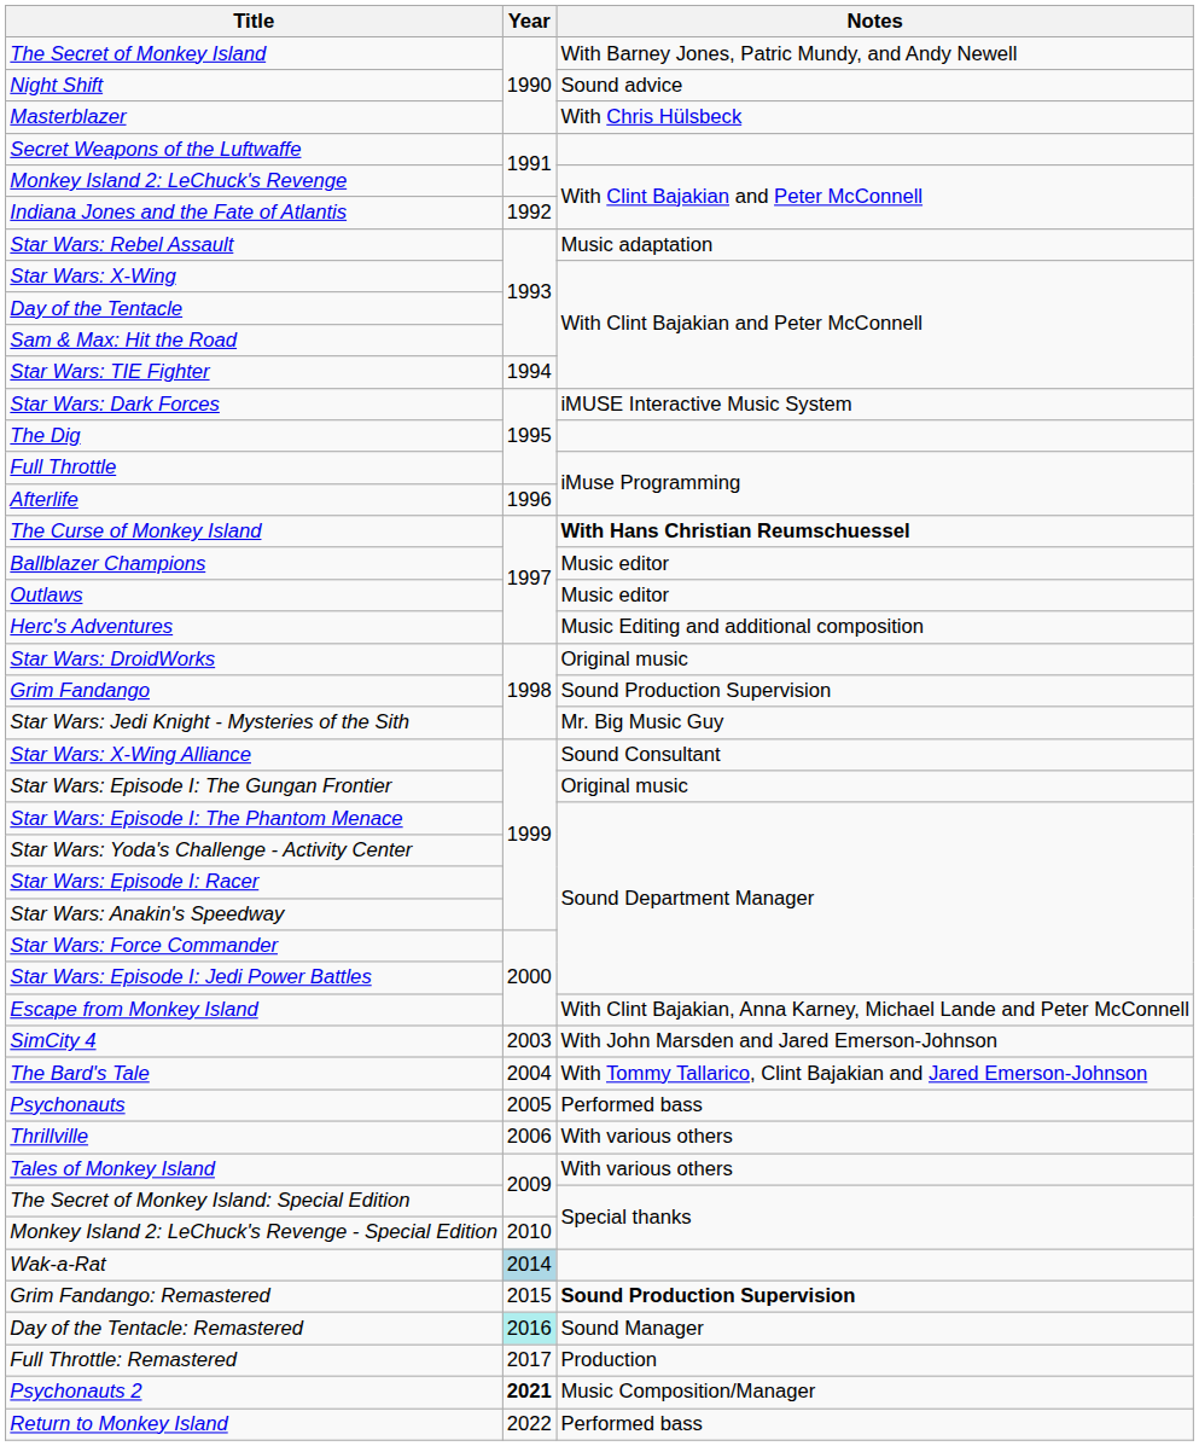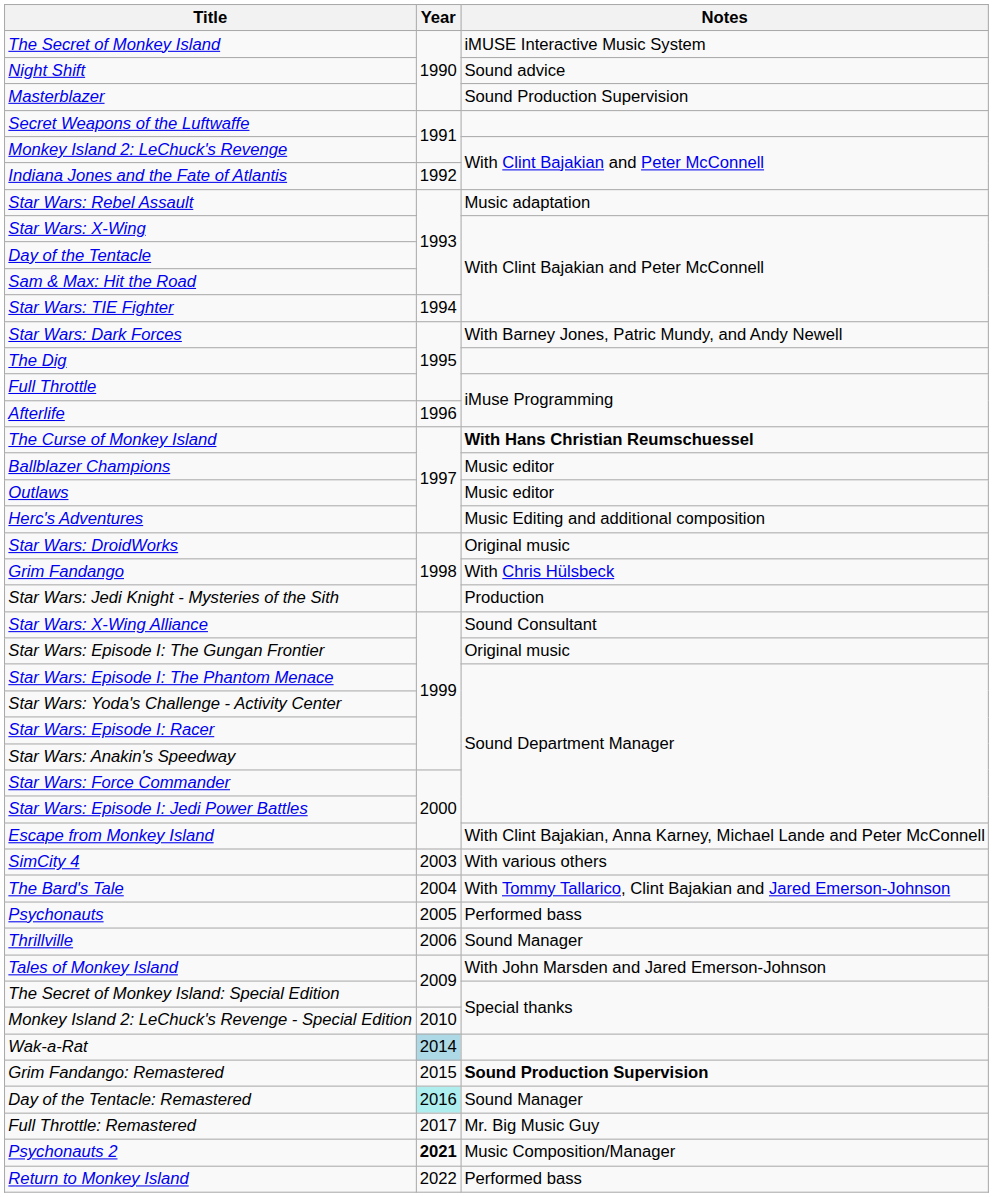 <table class="wikitable sortable">
 <tr>
 <th>Title</th>
 <th>Year</th>
 <th>Notes</th>
 </tr>
 <tr>
 <td><em><a href='#'>The Secret of Monkey Island</a></em></td>
 <td rowspan="3">1990</td>
-<td>With Barney Jones, Patric Mundy, and Andy Newell</td>
+<td>iMUSE Interactive Music System</td>
 </tr>
 <tr>
 <td><em><a href='#'>Night Shift</a></em></td>
 <td>Sound advice</td>
 </tr>
 <tr>
 <td><em><a href='#'>Masterblazer</a></em></td>
-<td>With <a href='#'>Chris Hülsbeck</a></td>
+<td>Sound Production Supervision</td>
 </tr>
 <tr>
 <td><em><a href='#'>Secret Weapons of the Luftwaffe</a></em></td>
 <td rowspan ="2">1991</td>
 <td></td>
 </tr>
 <tr>
 <td><em><a href='#'>Monkey Island 2: LeChuck's Revenge</a></em></td>
 <td rowspan ="2">With <a href='#'>Clint Bajakian</a> and <a href='#'>Peter McConnell</a></td>
 </tr>
 <tr>
 <td><em><a href='#'>Indiana Jones and the Fate of Atlantis</a></em></td>
 <td>1992</td>
 </tr>
 <tr>
 <td><em><a href='#'>Star Wars: Rebel Assault</a></em></td>
 <td rowspan="4">1993</td>
 <td>Music adaptation</td>
 </tr>
 <tr>
 <td><em><a href='#'>Star Wars: X-Wing</a></em></td>
 <td rowspan ="4">With Clint Bajakian and Peter McConnell</td>
 </tr>
 <tr>
 <td><em><a href='#'>Day of the Tentacle</a></em></td>
 </tr>
 <tr>
 <td><em><a href='#'>Sam & Max: Hit the Road</a></em></td>
 </tr>
 <tr>
 <td><em><a href='#'>Star Wars: TIE Fighter</a></em></td>
 <td>1994</td>
 </tr>
 <tr>
 <td><em><a href='#'>Star Wars: Dark Forces</a></em></td>
 <td rowspan="3">1995</td>
-<td>iMUSE Interactive Music System</td>
+<td>With Barney Jones, Patric Mundy, and Andy Newell</td>
 </tr>
 <tr>
 <td><em><a href='#'>The Dig</a></em></td>
 <td></td>
 </tr>
 <tr>
 <td><em><a href='#'>Full Throttle</a></em></td>
 <td rowspan="2">iMuse Programming</td>
 </tr>
 <tr>
 <td><em><a href='#'>Afterlife</a></em></td>
 <td>1996</td>
 </tr>
 <tr>
 <td><em><a href='#'>The Curse of Monkey Island</a></em></td>
 <td rowspan="4">1997</td>
 <td><strong>With Hans Christian Reumschuessel</strong></td>
 </tr>
 <tr>
 <td><em><a href='#'>Ballblazer Champions</a></em></td>
 <td>Music editor</td>
 </tr>
 <tr>
 <td><em><a href='#'>Outlaws</a></em></td>
 <td>Music editor</td>
 </tr>
 <tr>
 <td><em><a href='#'>Herc's Adventures</a></em></td>
 <td>Music Editing and additional composition</td>
 </tr>
 <tr>
 <td><em><a href='#'>Star Wars: DroidWorks</a></em></td>
 <td rowspan="3">1998</td>
 <td>Original music</td>
 </tr>
 <tr>
 <td><em><a href='#'>Grim Fandango</a></em></td>
-<td>Sound Production Supervision</td>
+<td>With <a href='#'>Chris Hülsbeck</a></td>
 </tr>
 <tr>
 <td><em>Star Wars: Jedi Knight - Mysteries of the Sith</em></td>
-<td>Mr. Big Music Guy</td>
+<td>Production</td>
 </tr>
 <tr>
 <td><em><a href='#'>Star Wars: X-Wing Alliance</a></em></td>
 <td rowspan="6">1999</td>
 <td>Sound Consultant</td>
 </tr>
 <tr>
 <td><em>Star Wars: Episode I: The Gungan Frontier</em></td>
 <td>Original music</td>
 </tr>
 <tr>
 <td><em><a href='#'>Star Wars: Episode I: The Phantom Menace</a></em></td>
 <td rowspan="6">Sound Department Manager</td>
 </tr>
 <tr>
 <td><em>Star Wars: Yoda's Challenge - Activity Center</em></td>
 </tr>
 <tr>
 <td><em><a href='#'>Star Wars: Episode I: Racer</a></em></td>
 </tr>
 <tr>
 <td><em>Star Wars: Anakin's Speedway</em></td>
 </tr>
 <tr>
 <td><em><a href='#'>Star Wars: Force Commander</a></em></td>
 <td rowspan="3">2000</td>
 </tr>
 <tr>
 <td><em><a href='#'>Star Wars: Episode I: Jedi Power Battles</a></em></td>
 </tr>
 <tr>
 <td><em><a href='#'>Escape from Monkey Island</a></em></td>
 <td>With Clint Bajakian, Anna Karney, Michael Lande and Peter McConnell</td>
 </tr>
 <tr>
 <td><em><a href='#'>SimCity 4</a></em></td>
 <td>2003</td>
-<td>With John Marsden and Jared Emerson-Johnson</td>
+<td>With various others</td>
 </tr>
 <tr>
 <td><em><a href='#'>The Bard's Tale</a></em></td>
 <td>2004</td>
 <td>With <a href='#'>Tommy Tallarico</a>, Clint Bajakian and <a href='#'>Jared Emerson-Johnson</a></td>
 </tr>
 <tr>
 <td><em><a href='#'>Psychonauts</a></em></td>
 <td>2005</td>
 <td>Performed bass</td>
 </tr>
 <tr>
 <td><em><a href='#'>Thrillville</a></em></td>
 <td>2006</td>
-<td>With various others</td>
+<td>Sound Manager</td>
 </tr>
 <tr>
 <td><em><a href='#'>Tales of Monkey Island</a></em></td>
 <td rowspan="2">2009</td>
-<td>With various others</td>
+<td>With John Marsden and Jared Emerson-Johnson</td>
 </tr>
 <tr>
 <td><em>The Secret of Monkey Island: Special Edition</em></td>
 <td rowspan="2">Special thanks</td>
 </tr>
 <tr>
 <td><em>Monkey Island 2: LeChuck's Revenge - Special Edition</em></td>
 <td>2010</td>
 </tr>
 <tr>
 <td><em>Wak-a-Rat</em></td>
 <td style="background: lightblue;">2014</td>
 <td></td>
 </tr>
 <tr>
 <td><em>Grim Fandango: Remastered</em></td>
 <td>2015</td>
 <td><strong>Sound Production Supervision</strong></td>
 </tr>
 <tr>
 <td><em>Day of the Tentacle: Remastered</em></td>
 <td style="background: paleturquoise;">2016</td>
 <td>Sound Manager</td>
 </tr>
 <tr>
 <td><em>Full Throttle: Remastered</em></td>
 <td>2017</td>
-<td>Production</td>
+<td>Mr. Big Music Guy</td>
 </tr>
 <tr>
 <td><em><a href='#'>Psychonauts 2</a></em></td>
 <td><strong>2021</strong></td>
 <td>Music Composition/Manager</td>
 </tr>
 <tr>
 <td><em><a href='#'>Return to Monkey Island</a></em></td>
 <td>2022</td>
 <td>Performed bass</td>
 </tr>
 </table>
